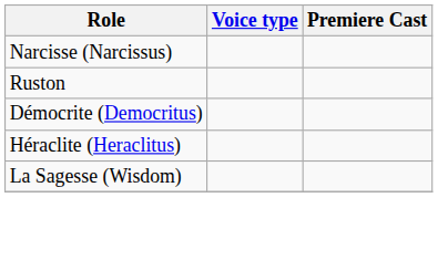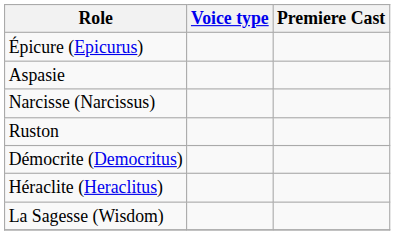 <table class="wikitable">
 <tr>
 <th>Role</th>
 <th><a href='#'>Voice type</a></th>
 <th>Premiere Cast</th>
+</tr>
+<tr>
+<td>Épicure (<a href='#'>Epicurus</a>)</td>
+<td></td>
+<td></td>
+</tr>
+<tr>
+<td>Aspasie</td>
+<td></td>
+<td></td>
 </tr>
 <tr>
 <td>Narcisse (Narcissus)</td>
 <td></td>
 <td></td>
 </tr>
 <tr>
 <td>Ruston</td>
 <td></td>
 <td></td>
 </tr>
 <tr>
 <td>Démocrite (<a href='#'>Democritus</a>)</td>
 <td></td>
 <td></td>
 </tr>
 <tr>
 <td>Héraclite (<a href='#'>Heraclitus</a>)</td>
 <td></td>
 <td></td>
 </tr>
 <tr>
 <td>La Sagesse (Wisdom)</td>
 <td></td>
 <td></td>
 </tr>
 <tr>
 </tr>
 </table>
